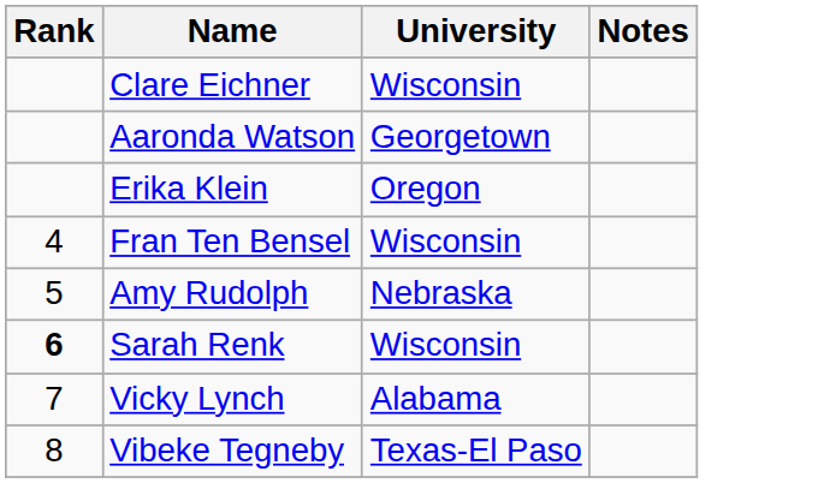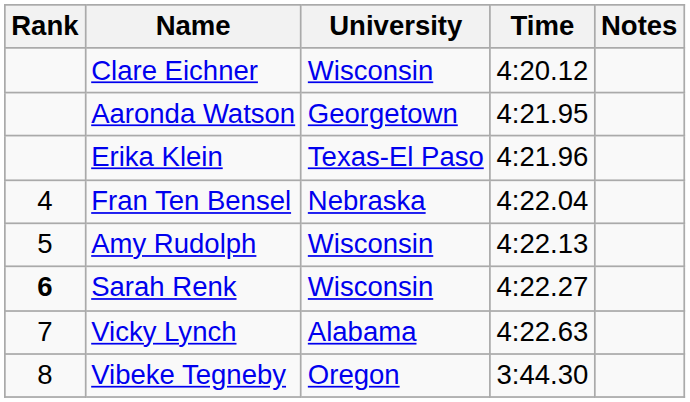 <table class="wikitable sortable" style="text-align:center">
 <tr>
 <th>Rank</th>
 <th>Name</th>
 <th>University</th>
+<th>Time</th>
 <th>Notes</th>
 </tr>
 <tr>
 <td></td>
 <td align=left><a href='#'>Clare Eichner</a></td>
 <td align=left><a href='#'>Wisconsin</a></td>
+<td>4:20.12</td>
 <td></td>
 </tr>
 <tr>
 <td></td>
 <td align=left><a href='#'>Aaronda Watson</a></td>
 <td align="left"><a href='#'>Georgetown</a></td>
+<td>4:21.95</td>
 <td></td>
 </tr>
 <tr>
 <td></td>
 <td align=left><a href='#'>Erika Klein</a></td>
-<td align="left"><a href='#'>Oregon</a></td>
+<td align="left"><a href='#'>Texas-El Paso</a></td>
+<td>4:21.96</td>
 <td></td>
 </tr>
 <tr>
 <td>4</td>
 <td align=left><a href='#'>Fran Ten Bensel</a></td>
-<td align=left><a href='#'>Wisconsin</a></td>
+<td align="left"><a href='#'>Nebraska</a></td>
+<td>4:22.04</td>
 <td></td>
 </tr>
 <tr>
 <td>5</td>
 <td align=left><a href='#'>Amy Rudolph</a></td>
-<td align="left"><a href='#'>Nebraska</a></td>
+<td align=left><a href='#'>Wisconsin</a></td>
+<td>4:22.13</td>
 <td></td>
 </tr>
 <tr>
 <td><strong>6</strong></td>
 <td align=left><a href='#'>Sarah Renk</a></td>
 <td align="left"><a href='#'>Wisconsin</a></td>
+<td>4:22.27</td>
 <td></td>
 </tr>
 <tr>
 <td>7</td>
 <td align=left><a href='#'>Vicky Lynch</a></td>
 <td align="left"><a href='#'>Alabama</a></td>
+<td>4:22.63</td>
 <td></td>
 </tr>
 <tr>
 <td>8</td>
 <td align=left><a href='#'>Vibeke Tegneby</a> </td>
-<td align="left"><a href='#'>Texas-El Paso</a></td>
+<td align="left"><a href='#'>Oregon</a></td>
+<td>3:44.30</td>
 <td></td>
 </tr>
 </table>
